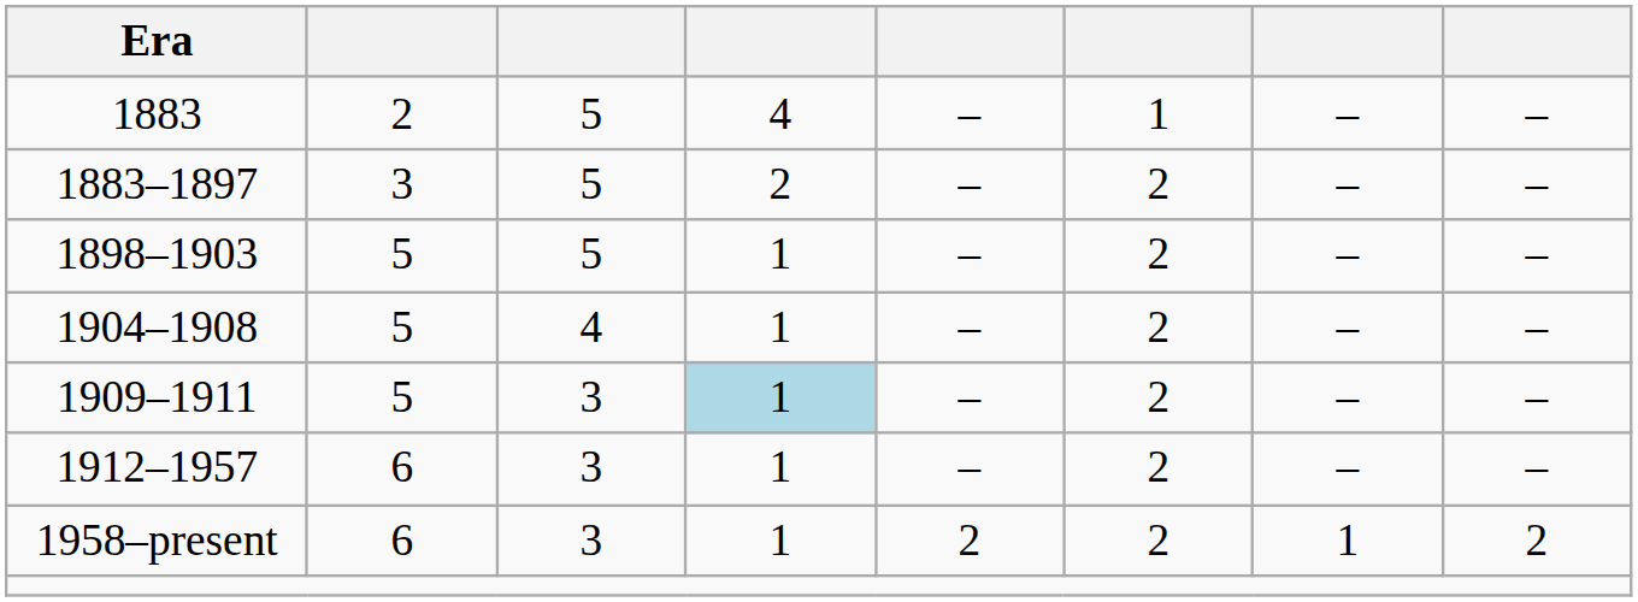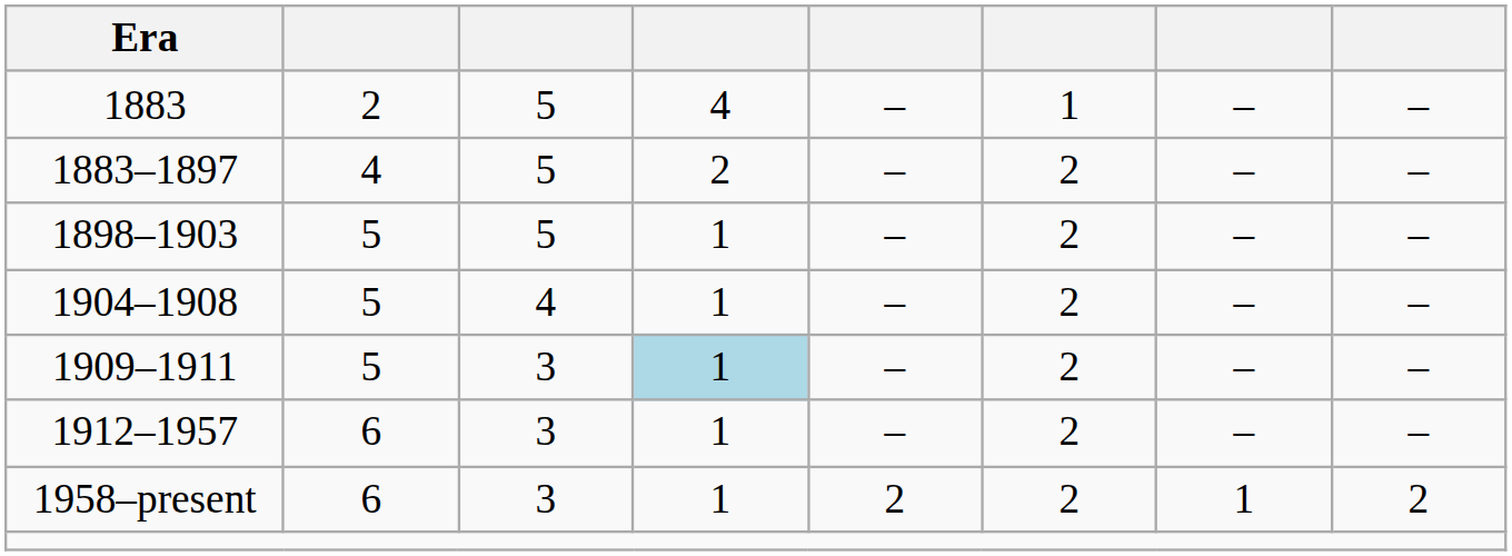 <table class="wikitable sortable" style="text-align:center; width=700px">
 <tr>
 <th width=100px>Era</th>
 <th width=60px></th>
 <th width=60px></th>
 <th width=60px></th>
 <th width=60px></th>
 <th width=60px></th>
 <th width=60px></th>
 <th width=60px></th>
 </tr>
 <tr>
 <td>1883</td>
 <td>2</td>
 <td>5</td>
 <td>4</td>
 <td>–</td>
 <td>1</td>
 <td>–</td>
 <td>– </td>
 </tr>
 <tr>
 <td>1883–1897</td>
-<td>3</td>
+<td>4</td>
 <td>5</td>
 <td>2</td>
 <td>–</td>
 <td>2</td>
 <td>–</td>
 <td>– </td>
 </tr>
 <tr>
 <td>1898–1903</td>
 <td>5</td>
 <td>5</td>
 <td>1</td>
 <td>–</td>
 <td>2</td>
 <td>–</td>
 <td>– </td>
 </tr>
 <tr>
 <td>1904–1908</td>
 <td>5</td>
 <td>4</td>
 <td>1</td>
 <td>–</td>
 <td>2</td>
 <td>–</td>
 <td>– </td>
 </tr>
 <tr>
 <td>1909–1911</td>
 <td>5</td>
 <td>3</td>
 <td style="background: lightblue;">1</td>
 <td>–</td>
 <td>2</td>
 <td>–</td>
 <td>– </td>
 </tr>
 <tr>
 <td>1912–1957</td>
 <td>6</td>
 <td>3</td>
 <td>1</td>
 <td>–</td>
 <td>2</td>
 <td>–</td>
 <td>– </td>
 </tr>
 <tr>
 <td>1958–present</td>
 <td>6</td>
 <td>3</td>
 <td>1</td>
 <td>2</td>
 <td>2</td>
 <td>1</td>
 <td>2 </td>
 </tr>
 <tr>
 <td colspan=8 style=text-align:left></td>
 </tr>
 </table>
